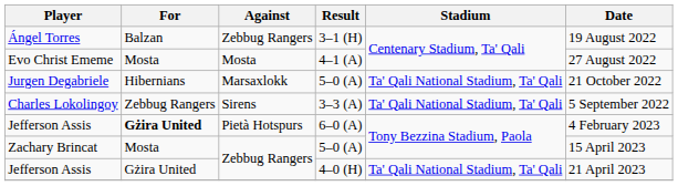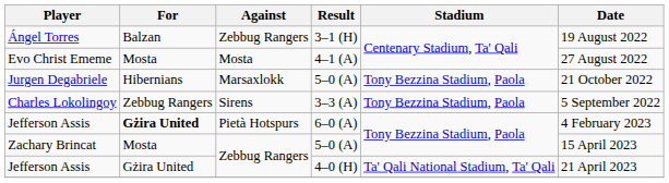 <table class="wikitable">
 <tr>
 <th>Player</th>
 <th>For</th>
 <th>Against</th>
 <th>Result</th>
 <th>Stadium</th>
 <th>Date</th>
 </tr>
 <tr>
 <td> <a href='#'>Ángel Torres</a></td>
 <td>Balzan</td>
 <td>Zebbug Rangers</td>
 <td>3–1 (H)</td>
 <td rowspan="2"><a href='#'>Centenary Stadium</a>, <a href='#'>Ta' Qali</a></td>
 <td>19 August 2022</td>
 </tr>
 <tr>
 <td> Evo Christ Ememe</td>
 <td>Mosta</td>
 <td>Mosta</td>
 <td>4–1 (A)</td>
 <td>27 August 2022</td>
 </tr>
 <tr>
 <td> <a href='#'>Jurgen Degabriele</a></td>
 <td>Hibernians</td>
 <td>Marsaxlokk</td>
 <td>5–0 (A)</td>
-<td><a href='#'>Ta' Qali National Stadium</a>, <a href='#'>Ta' Qali</a></td>
+<td><a href='#'>Tony Bezzina Stadium</a>, <a href='#'>Paola</a></td>
 <td>21 October 2022</td>
 </tr>
 <tr>
 <td> <a href='#'>Charles Lokolingoy</a></td>
 <td>Zebbug Rangers</td>
 <td>Sirens</td>
 <td>3–3 (A)</td>
-<td><a href='#'>Ta' Qali National Stadium</a>, <a href='#'>Ta' Qali</a></td>
+<td><a href='#'>Tony Bezzina Stadium</a>, <a href='#'>Paola</a></td>
 <td>5 September 2022</td>
 </tr>
 <tr>
 <td> Jefferson Assis</td>
 <td><strong>Gżira United</strong></td>
 <td>Pietà Hotspurs</td>
 <td>6–0 (A)</td>
 <td rowspan="2"><a href='#'>Tony Bezzina Stadium</a>, <a href='#'>Paola</a></td>
 <td>4 February 2023</td>
 </tr>
 <tr>
 <td> Zachary Brincat</td>
 <td>Mosta</td>
 <td rowspan="2">Zebbug Rangers</td>
 <td>5–0 (A)</td>
 <td>15 April 2023</td>
 </tr>
 <tr>
 <td> Jefferson Assis</td>
 <td>Gżira United</td>
 <td>4–0 (H)</td>
 <td><a href='#'>Ta' Qali National Stadium</a>, <a href='#'>Ta' Qali</a></td>
 <td>21 April 2023</td>
 </tr>
 <tr>
 </tr>
 </table>
